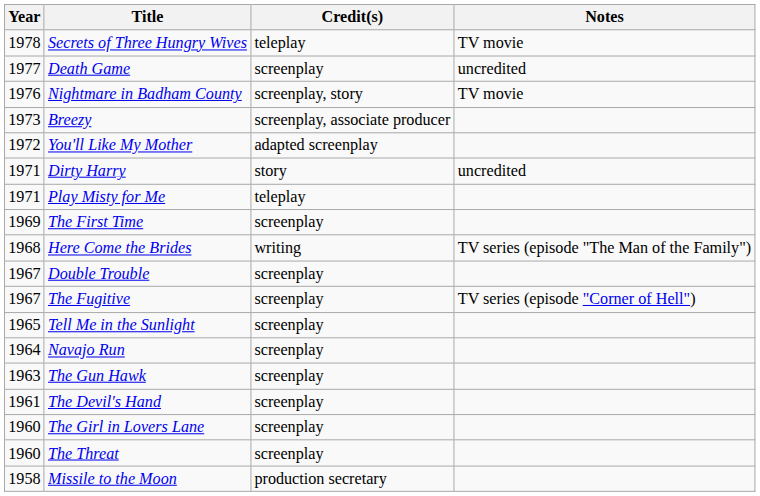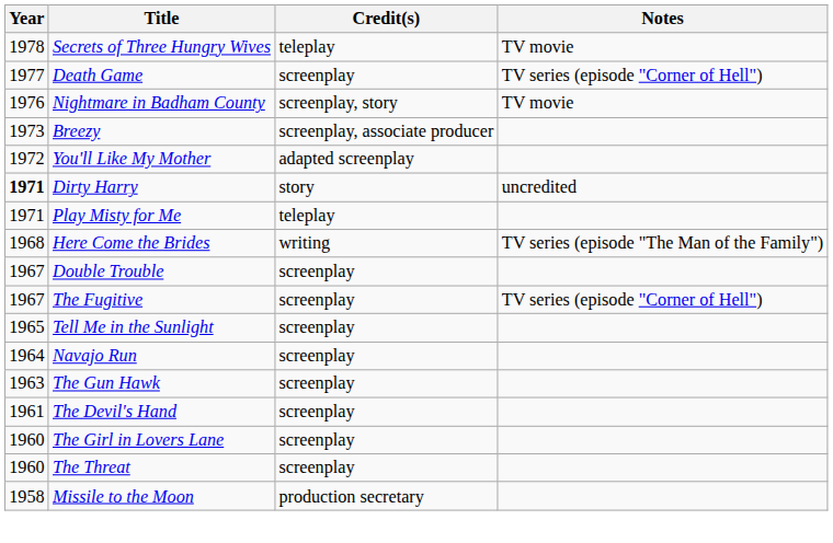 <table class="wikitable sortable">
 <tr>
 <th>Year</th>
 <th>Title</th>
 <th>Credit(s)</th>
 <th class="unsortable">Notes</th>
 </tr>
 <tr>
 <td>1978</td>
 <td><em><a href='#'>Secrets of Three Hungry Wives</a></em></td>
 <td>teleplay</td>
 <td>TV movie</td>
 </tr>
 <tr>
 <td>1977</td>
 <td><em><a href='#'>Death Game</a></em></td>
 <td>screenplay</td>
-<td>uncredited</td>
+<td>TV series (episode <a href='#'>"Corner of Hell"</a>)</td>
 </tr>
 <tr>
 <td>1976</td>
 <td><em><a href='#'>Nightmare in Badham County</a></em></td>
 <td>screenplay, story</td>
 <td>TV movie</td>
 </tr>
 <tr>
 <td>1973</td>
 <td><em><a href='#'>Breezy</a></em></td>
 <td>screenplay, associate producer</td>
 <td></td>
 </tr>
 <tr>
 <td>1972</td>
 <td><em><a href='#'>You'll Like My Mother</a></em></td>
 <td>adapted screenplay</td>
 <td></td>
 </tr>
 <tr>
-<td>1971</td>
+<td><strong>1971</strong></td>
 <td><em><a href='#'>Dirty Harry</a></em></td>
 <td>story</td>
 <td>uncredited</td>
 </tr>
 <tr>
 <td>1971</td>
 <td><em><a href='#'>Play Misty for Me</a></em></td>
 <td>teleplay</td>
-<td></td>
-</tr>
-<tr>
-<td>1969</td>
-<td><em><a href='#'>The First Time</a></em></td>
-<td>screenplay</td>
 <td></td>
 </tr>
 <tr>
 <td>1968</td>
 <td><em><a href='#'>Here Come the Brides</a></em></td>
 <td>writing</td>
 <td>TV series (episode "The Man of the Family")</td>
 </tr>
 <tr>
 <td>1967</td>
 <td><em><a href='#'>Double Trouble</a></em></td>
 <td>screenplay</td>
 <td></td>
 </tr>
 <tr>
 <td>1967</td>
 <td><em><a href='#'>The Fugitive</a></em></td>
 <td>screenplay</td>
 <td>TV series (episode <a href='#'>"Corner of Hell"</a>)</td>
 </tr>
 <tr>
 <td>1965</td>
 <td><em><a href='#'>Tell Me in the Sunlight</a></em></td>
 <td>screenplay</td>
 <td></td>
 </tr>
 <tr>
 <td>1964</td>
 <td><em><a href='#'>Navajo Run</a></em></td>
 <td>screenplay</td>
 <td></td>
 </tr>
 <tr>
 <td>1963</td>
 <td><em><a href='#'>The Gun Hawk</a></em></td>
 <td>screenplay</td>
 <td></td>
 </tr>
 <tr>
 <td>1961</td>
 <td><em><a href='#'>The Devil's Hand</a></em></td>
 <td>screenplay</td>
 <td></td>
 </tr>
 <tr>
 <td>1960</td>
 <td><em><a href='#'>The Girl in Lovers Lane</a></em></td>
 <td>screenplay</td>
 <td></td>
 </tr>
 <tr>
 <td>1960</td>
 <td><em><a href='#'>The Threat</a></em></td>
 <td>screenplay</td>
 <td></td>
 </tr>
 <tr>
 <td>1958</td>
 <td><em><a href='#'>Missile to the Moon</a></em></td>
 <td>production secretary</td>
 <td></td>
 </tr>
 </table>
